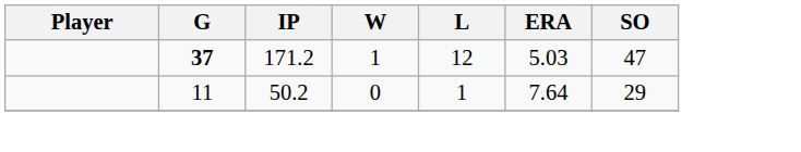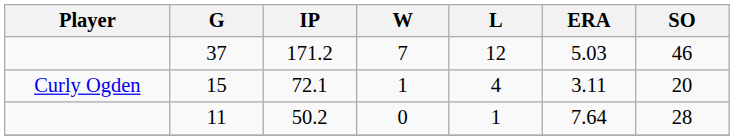 <table class="wikitable sortable">
 <tr>
 <th bgcolor="#DDDDFF" width="16%">Player</th>
 <th bgcolor="#DDDDFF" width="9%">G</th>
 <th bgcolor="#DDDDFF" width="9%">IP</th>
 <th bgcolor="#DDDDFF" width="9%">W</th>
 <th bgcolor="#DDDDFF" width="9%">L</th>
 <th bgcolor="#DDDDFF" width="9%">ERA</th>
 <th bgcolor="#DDDDFF" width="9%">SO</th>
 </tr>
 <tr align="center">
 <td></td>
-<td><strong>37</strong></td>
+<td>37</td>
 <td>171.2</td>
-<td>1</td>
+<td>7</td>
 <td>12</td>
 <td>5.03</td>
-<td>47</td>
+<td>46</td>
+</tr>
+<tr align="center">
+<td><a href='#'>Curly Ogden</a></td>
+<td>15</td>
+<td>72.1</td>
+<td>1</td>
+<td>4</td>
+<td>3.11</td>
+<td>20</td>
 </tr>
 <tr align=center>
 <td></td>
 <td>11</td>
 <td>50.2</td>
 <td>0</td>
 <td>1</td>
 <td>7.64</td>
-<td>29</td>
+<td>28</td>
 </tr>
 <tr align="center">
 </tr>
 </table>
